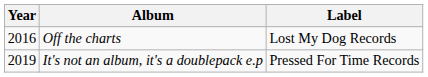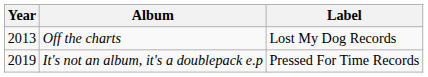 <table class="wikitable">
 <tr>
 <th>Year</th>
 <th>Album</th>
 <th>Label</th>
 </tr>
 <tr>
-<td>2016</td>
+<td>2013</td>
 <td><em>Off the charts</em></td>
 <td>Lost My Dog Records</td>
 </tr>
 <tr>
 <td>2019</td>
 <td><em>It's not an album, it's a doublepack e.p</em></td>
 <td>Pressed For Time Records</td>
 </tr>
 </table>
